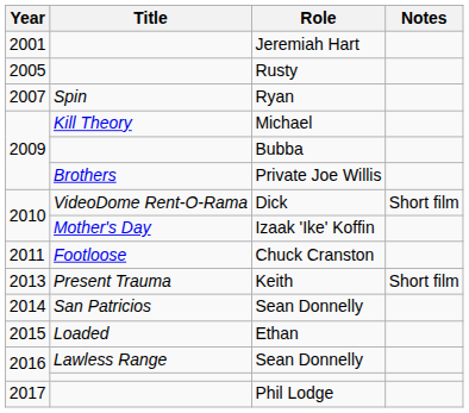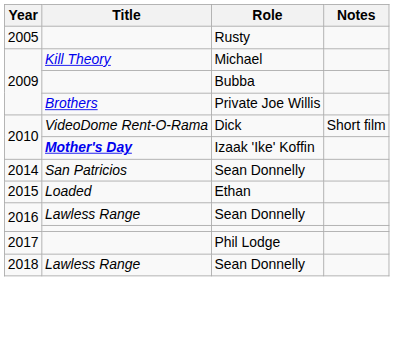 <table class="wikitable sortable" >
 <tr>
 <th>Year</th>
 <th>Title</th>
 <th>Role</th>
 <th class="unsortable">Notes</th>
 </tr>
 <tr>
-<td>2001</td>
-<td><em></em></td>
-<td>Jeremiah Hart</td>
-<td></td>
-</tr>
-<tr>
 <td>2005</td>
 <td><em></em></td>
 <td>Rusty</td>
-<td></td>
-</tr>
-<tr>
-<td>2007</td>
-<td><em>Spin</em></td>
-<td>Ryan</td>
 <td></td>
 </tr>
 <tr>
 <td rowspan="3">2009</td>
 <td><em><a href='#'>Kill Theory</a></em></td>
 <td>Michael</td>
 <td></td>
 </tr>
 <tr>
 <td><em></em></td>
 <td>Bubba</td>
 <td></td>
 </tr>
 <tr>
 <td><em><a href='#'>Brothers</a></em></td>
 <td>Private Joe Willis</td>
 <td></td>
 </tr>
 <tr>
 <td rowspan="2">2010</td>
 <td><em>VideoDome Rent-O-Rama</em></td>
 <td>Dick</td>
 <td>Short film</td>
 </tr>
 <tr>
-<td><em><a href='#'>Mother's Day</a></em></td>
+<td><strong><em><a href='#'>Mother's Day</a></em></strong></td>
 <td>Izaak 'Ike' Koffin</td>
 <td></td>
-</tr>
-<tr>
-<td>2011</td>
-<td><em><a href='#'>Footloose</a></em></td>
-<td>Chuck Cranston</td>
-<td></td>
-</tr>
-<tr>
-<td>2013</td>
-<td><em>Present Trauma</em></td>
-<td>Keith</td>
-<td>Short film</td>
 </tr>
 <tr>
 <td>2014</td>
 <td><em>San Patricios</em></td>
 <td>Sean Donnelly</td>
 <td></td>
 </tr>
 <tr>
 <td>2015</td>
 <td><em>Loaded</em></td>
 <td>Ethan</td>
 <td></td>
 </tr>
 <tr>
 <td rowspan="2">2016</td>
 <td><em>Lawless Range</em></td>
 <td>Sean Donnelly</td>
 <td></td>
 </tr>
 <tr>
 <td><em></em></td>
 <td></td>
 <td></td>
 </tr>
 <tr>
 <td>2017</td>
 <td><em></em></td>
 <td>Phil Lodge</td>
 <td></td>
 </tr>
+<tr>
+<td>2018</td>
+<td><em>Lawless Range</em></td>
+<td>Sean Donnelly</td>
+<td></td>
+</tr>
 </table>
